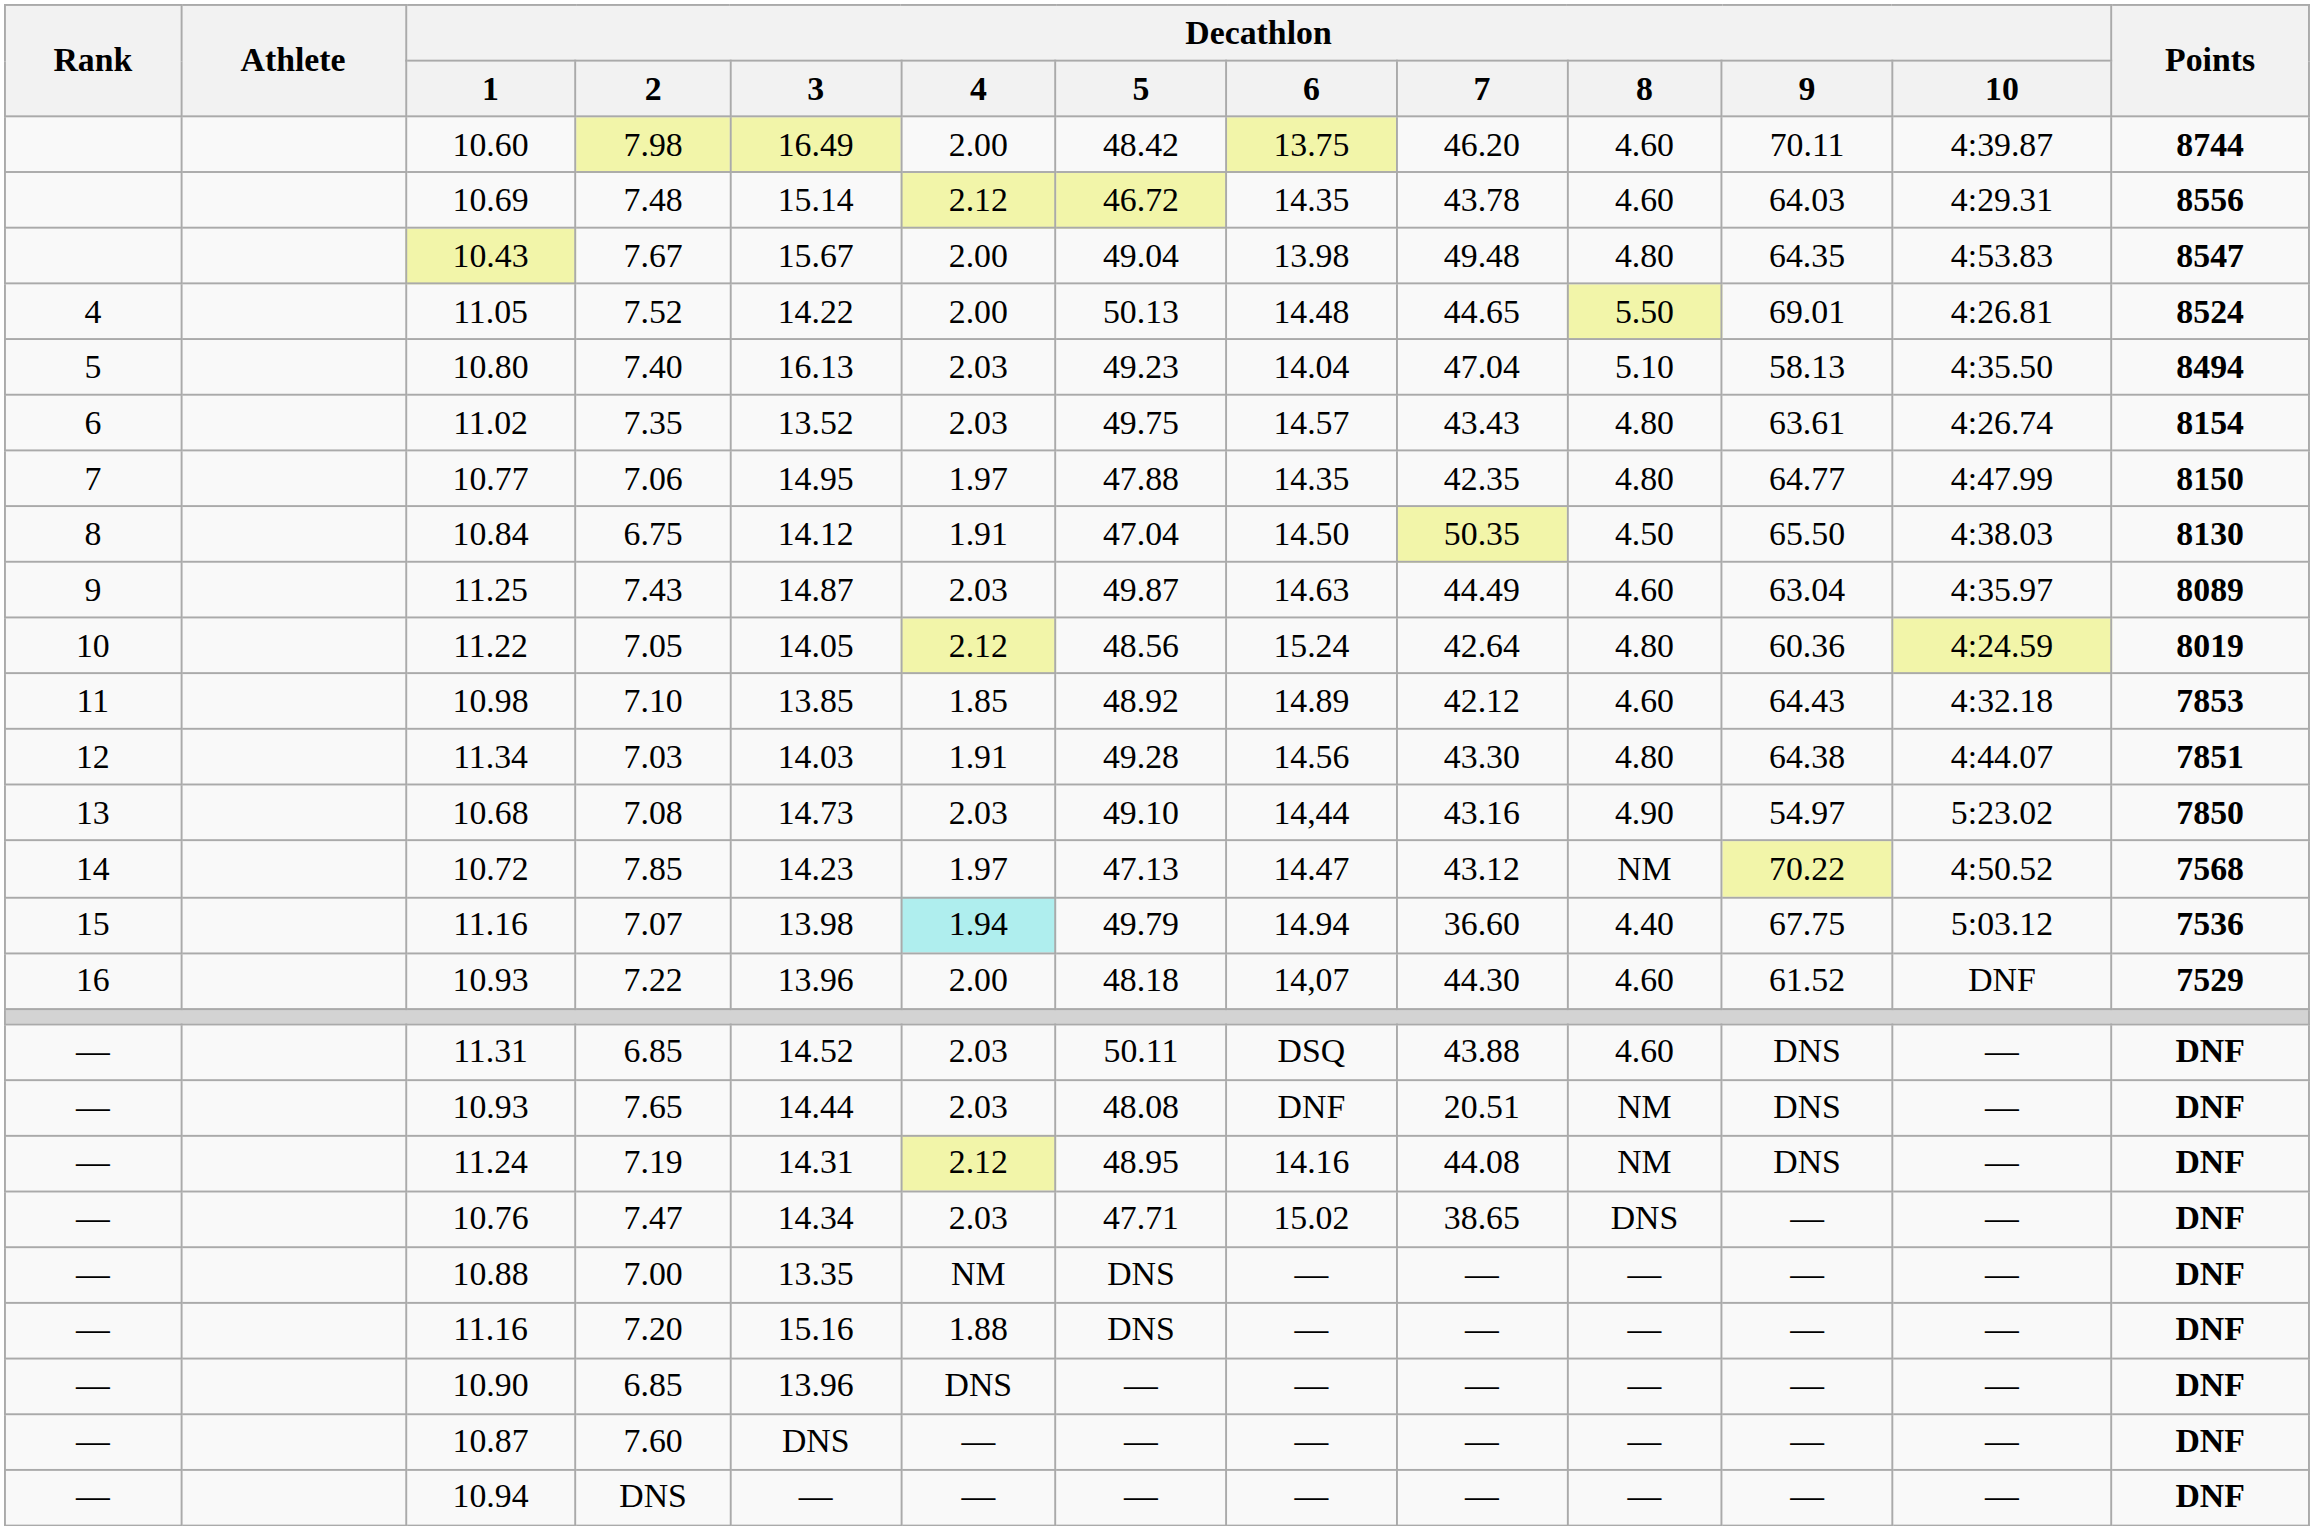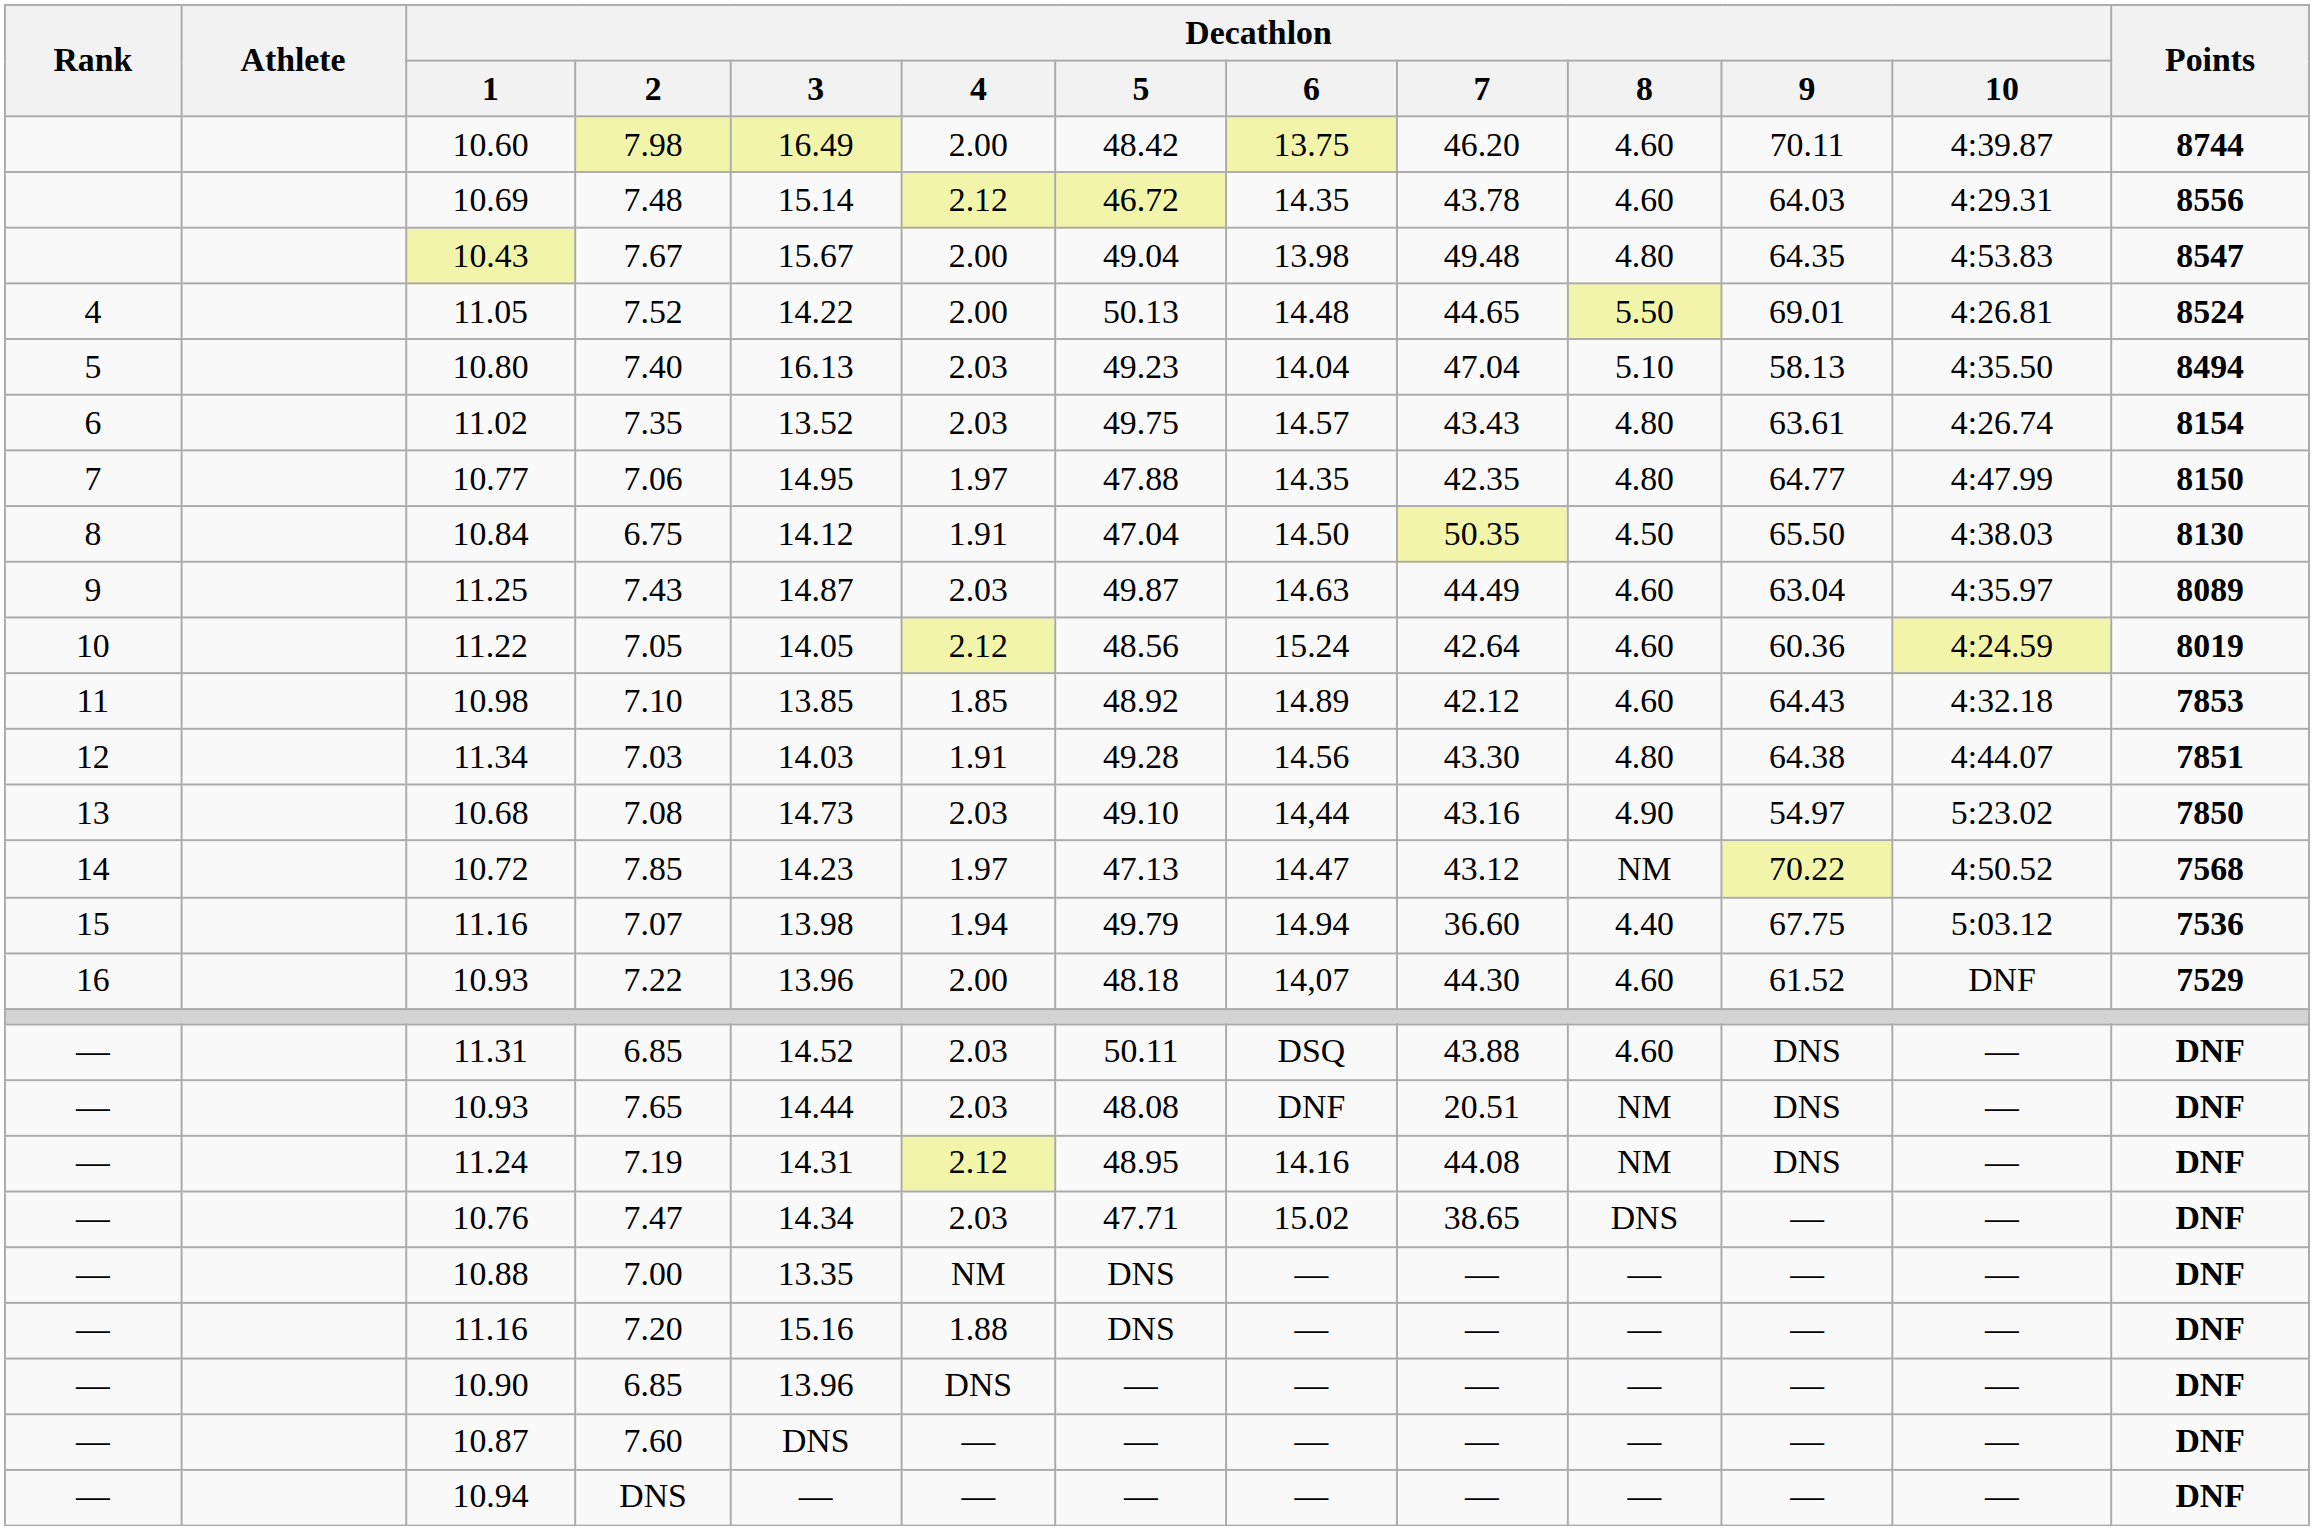 <table class="wikitable" style=" text-align:center; font-size:110%;" width="95%">
 <tr>
 <th rowspan="2">Rank</th>
 <th rowspan="2">Athlete</th>
 <th colspan="10">Decathlon</th>
 <th rowspan="2">Points</th>
 </tr>
 <tr>
 <th>1</th>
 <th>2</th>
 <th>3</th>
 <th>4</th>
 <th>5</th>
 <th>6</th>
 <th>7</th>
 <th>8</th>
 <th>9</th>
 <th>10</th>
 </tr>
 <tr>
 <td></td>
 <td align=left></td>
 <td>10.60</td>
 <td bgcolor=#F2F5A9>7.98</td>
 <td bgcolor=#F2F5A9>16.49</td>
 <td>2.00</td>
 <td>48.42</td>
 <td bgcolor=#F2F5A9>13.75</td>
 <td>46.20</td>
 <td>4.60</td>
 <td>70.11</td>
 <td>4:39.87</td>
 <td><strong>8744</strong></td>
 </tr>
 <tr>
 <td></td>
 <td align=left></td>
 <td>10.69</td>
 <td>7.48</td>
 <td>15.14</td>
 <td bgcolor=#F2F5A9>2.12</td>
 <td bgcolor=#F2F5A9>46.72</td>
 <td>14.35</td>
 <td>43.78</td>
 <td>4.60</td>
 <td>64.03</td>
 <td>4:29.31</td>
 <td><strong>8556</strong></td>
 </tr>
 <tr>
 <td></td>
 <td align=left></td>
 <td bgcolor=#F2F5A9>10.43</td>
 <td>7.67</td>
 <td>15.67</td>
 <td>2.00</td>
 <td>49.04</td>
 <td>13.98</td>
 <td>49.48</td>
 <td>4.80</td>
 <td>64.35</td>
 <td>4:53.83</td>
 <td><strong>8547</strong></td>
 </tr>
 <tr>
 <td>4</td>
 <td align=left></td>
 <td>11.05</td>
 <td>7.52</td>
 <td>14.22</td>
 <td>2.00</td>
 <td>50.13</td>
 <td>14.48</td>
 <td>44.65</td>
 <td bgcolor=#F2F5A9>5.50</td>
 <td>69.01</td>
 <td>4:26.81</td>
 <td><strong>8524</strong></td>
 </tr>
 <tr>
 <td>5</td>
 <td align=left></td>
 <td>10.80</td>
 <td>7.40</td>
 <td>16.13</td>
 <td>2.03</td>
 <td>49.23</td>
 <td>14.04</td>
 <td>47.04</td>
 <td>5.10</td>
 <td>58.13</td>
 <td>4:35.50</td>
 <td><strong>8494</strong></td>
 </tr>
 <tr>
 <td>6</td>
 <td align=left></td>
 <td>11.02</td>
 <td>7.35</td>
 <td>13.52</td>
 <td>2.03</td>
 <td>49.75</td>
 <td>14.57</td>
 <td>43.43</td>
 <td>4.80</td>
 <td>63.61</td>
 <td>4:26.74</td>
 <td><strong>8154</strong></td>
 </tr>
 <tr>
 <td>7</td>
 <td align=left></td>
 <td>10.77</td>
 <td>7.06</td>
 <td>14.95</td>
 <td>1.97</td>
 <td>47.88</td>
 <td>14.35</td>
 <td>42.35</td>
 <td>4.80</td>
 <td>64.77</td>
 <td>4:47.99</td>
 <td><strong>8150</strong></td>
 </tr>
 <tr>
 <td>8</td>
 <td align=left></td>
 <td>10.84</td>
 <td>6.75</td>
 <td>14.12</td>
 <td>1.91</td>
 <td>47.04</td>
 <td>14.50</td>
 <td bgcolor=#F2F5A9>50.35</td>
 <td>4.50</td>
 <td>65.50</td>
 <td>4:38.03</td>
 <td><strong>8130</strong></td>
 </tr>
 <tr>
 <td>9</td>
 <td align=left></td>
 <td>11.25</td>
 <td>7.43</td>
 <td>14.87</td>
 <td>2.03</td>
 <td>49.87</td>
 <td>14.63</td>
 <td>44.49</td>
 <td>4.60</td>
 <td>63.04</td>
 <td>4:35.97</td>
 <td><strong>8089</strong></td>
 </tr>
 <tr>
 <td>10</td>
 <td align=left></td>
 <td>11.22</td>
 <td>7.05</td>
 <td>14.05</td>
 <td bgcolor=#F2F5A9>2.12</td>
 <td>48.56</td>
 <td>15.24</td>
 <td>42.64</td>
-<td>4.80</td>
+<td>4.60</td>
 <td>60.36</td>
 <td bgcolor=#F2F5A9>4:24.59</td>
 <td><strong>8019</strong></td>
 </tr>
 <tr>
 <td>11</td>
 <td align=left></td>
 <td>10.98</td>
 <td>7.10</td>
 <td>13.85</td>
 <td>1.85</td>
 <td>48.92</td>
 <td>14.89</td>
 <td>42.12</td>
 <td>4.60</td>
 <td>64.43</td>
 <td>4:32.18</td>
 <td><strong>7853</strong></td>
 </tr>
 <tr>
 <td>12</td>
 <td align=left></td>
 <td>11.34</td>
 <td>7.03</td>
 <td>14.03</td>
 <td>1.91</td>
 <td>49.28</td>
 <td>14.56</td>
 <td>43.30</td>
 <td>4.80</td>
 <td>64.38</td>
 <td>4:44.07</td>
 <td><strong>7851</strong></td>
 </tr>
 <tr>
 <td>13</td>
 <td align=left></td>
 <td>10.68</td>
 <td>7.08</td>
 <td>14.73</td>
 <td>2.03</td>
 <td>49.10</td>
 <td>14,44</td>
 <td>43.16</td>
 <td>4.90</td>
 <td>54.97</td>
 <td>5:23.02</td>
 <td><strong>7850</strong></td>
 </tr>
 <tr>
 <td>14</td>
 <td align=left></td>
 <td>10.72</td>
 <td>7.85</td>
 <td>14.23</td>
 <td>1.97</td>
 <td>47.13</td>
 <td>14.47</td>
 <td>43.12</td>
 <td>NM</td>
 <td bgcolor=#F2F5A9>70.22</td>
 <td>4:50.52</td>
 <td><strong>7568</strong></td>
 </tr>
 <tr>
 <td>15</td>
 <td align=left></td>
 <td>11.16</td>
 <td>7.07</td>
 <td>13.98</td>
-<td style="background: paleturquoise;">1.94</td>
+<td>1.94</td>
 <td>49.79</td>
 <td>14.94</td>
 <td>36.60</td>
 <td>4.40</td>
 <td>67.75</td>
 <td>5:03.12</td>
 <td><strong>7536</strong></td>
 </tr>
 <tr>
 <td>16</td>
 <td align=left></td>
 <td>10.93</td>
 <td>7.22</td>
 <td>13.96</td>
 <td>2.00</td>
 <td>48.18</td>
 <td>14,07</td>
 <td>44.30</td>
 <td>4.60</td>
 <td>61.52</td>
 <td>DNF</td>
 <td><strong>7529</strong></td>
 </tr>
 <tr>
 <td colspan=13 bgcolor=lightgray></td>
 </tr>
 <tr>
 <td>—</td>
 <td align=left></td>
 <td>11.31</td>
 <td>6.85</td>
 <td>14.52</td>
 <td>2.03</td>
 <td>50.11</td>
 <td>DSQ</td>
 <td>43.88</td>
 <td>4.60</td>
 <td>DNS</td>
 <td>—</td>
 <td><strong>DNF</strong></td>
 </tr>
 <tr>
 <td>—</td>
 <td align=left></td>
 <td>10.93</td>
 <td>7.65</td>
 <td>14.44</td>
 <td>2.03</td>
 <td>48.08</td>
 <td>DNF</td>
 <td>20.51</td>
 <td>NM</td>
 <td>DNS</td>
 <td>—</td>
 <td><strong>DNF</strong></td>
 </tr>
 <tr>
 <td>—</td>
 <td align=left></td>
 <td>11.24</td>
 <td>7.19</td>
 <td>14.31</td>
 <td bgcolor=#F2F5A9>2.12</td>
 <td>48.95</td>
 <td>14.16</td>
 <td>44.08</td>
 <td>NM</td>
 <td>DNS</td>
 <td>—</td>
 <td><strong>DNF</strong></td>
 </tr>
 <tr>
 <td>—</td>
 <td align=left></td>
 <td>10.76</td>
 <td>7.47</td>
 <td>14.34</td>
 <td>2.03</td>
 <td>47.71</td>
 <td>15.02</td>
 <td>38.65</td>
 <td>DNS</td>
 <td>—</td>
 <td>—</td>
 <td><strong>DNF</strong></td>
 </tr>
 <tr>
 <td>—</td>
 <td align=left></td>
 <td>10.88</td>
 <td>7.00</td>
 <td>13.35</td>
 <td>NM</td>
 <td>DNS</td>
 <td>—</td>
 <td>—</td>
 <td>—</td>
 <td>—</td>
 <td>—</td>
 <td><strong>DNF</strong></td>
 </tr>
 <tr>
 <td>—</td>
 <td align=left></td>
 <td>11.16</td>
 <td>7.20</td>
 <td>15.16</td>
 <td>1.88</td>
 <td>DNS</td>
 <td>—</td>
 <td>—</td>
 <td>—</td>
 <td>—</td>
 <td>—</td>
 <td><strong>DNF</strong></td>
 </tr>
 <tr>
 <td>—</td>
 <td align=left></td>
 <td>10.90</td>
 <td>6.85</td>
 <td>13.96</td>
 <td>DNS</td>
 <td>—</td>
 <td>—</td>
 <td>—</td>
 <td>—</td>
 <td>—</td>
 <td>—</td>
 <td><strong>DNF</strong></td>
 </tr>
 <tr>
 <td>—</td>
 <td align=left></td>
 <td>10.87</td>
 <td>7.60</td>
 <td>DNS</td>
 <td>—</td>
 <td>—</td>
 <td>—</td>
 <td>—</td>
 <td>—</td>
 <td>—</td>
 <td>—</td>
 <td><strong>DNF</strong></td>
 </tr>
 <tr>
 <td>—</td>
 <td align=left></td>
 <td>10.94</td>
 <td>DNS</td>
 <td>—</td>
 <td>—</td>
 <td>—</td>
 <td>—</td>
 <td>—</td>
 <td>—</td>
 <td>—</td>
 <td>—</td>
 <td><strong>DNF</strong></td>
 </tr>
 </table>
